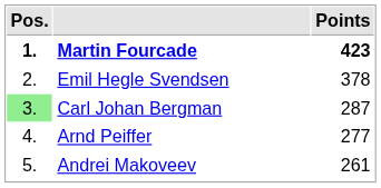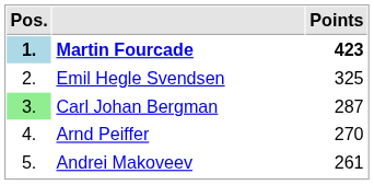 <table cellspacing="1" cellpadding="3" style="border:1px solid #AAAAAA;font-size:90%">
 <tr bgcolor="#E4E4E4">
 <th style="border-bottom:1px solid #AAAAAA" width=10>Pos.</th>
 <th style="border-bottom:1px solid #AAAAAA" width=200></th>
 <th style="border-bottom:1px solid #AAAAAA" width=20>Points</th>
 </tr>
 <tr>
-<td align="center"><strong>1.</strong></td>
+<td align="center" style="background: lightblue;"><strong>1.</strong></td>
 <td> <strong><a href='#'>Martin Fourcade</a></strong></td>
 <td align="right"><strong>423</strong></td>
 </tr>
 <tr>
 <td align="center">2.</td>
 <td> <a href='#'>Emil Hegle Svendsen</a></td>
-<td align="right">378</td>
+<td align="right">325</td>
 </tr>
 <tr>
 <td align="center" style="background: lightgreen;">3.</td>
 <td> <a href='#'>Carl Johan Bergman</a></td>
 <td align="right">287</td>
 </tr>
 <tr>
 <td align="center">4.</td>
 <td> <a href='#'>Arnd Peiffer</a></td>
-<td align="right">277</td>
+<td align="right">270</td>
 </tr>
 <tr>
 <td align="center">5.</td>
 <td> <a href='#'>Andrei Makoveev</a></td>
 <td align="right">261</td>
 </tr>
 <tr>
 </tr>
 </table>
